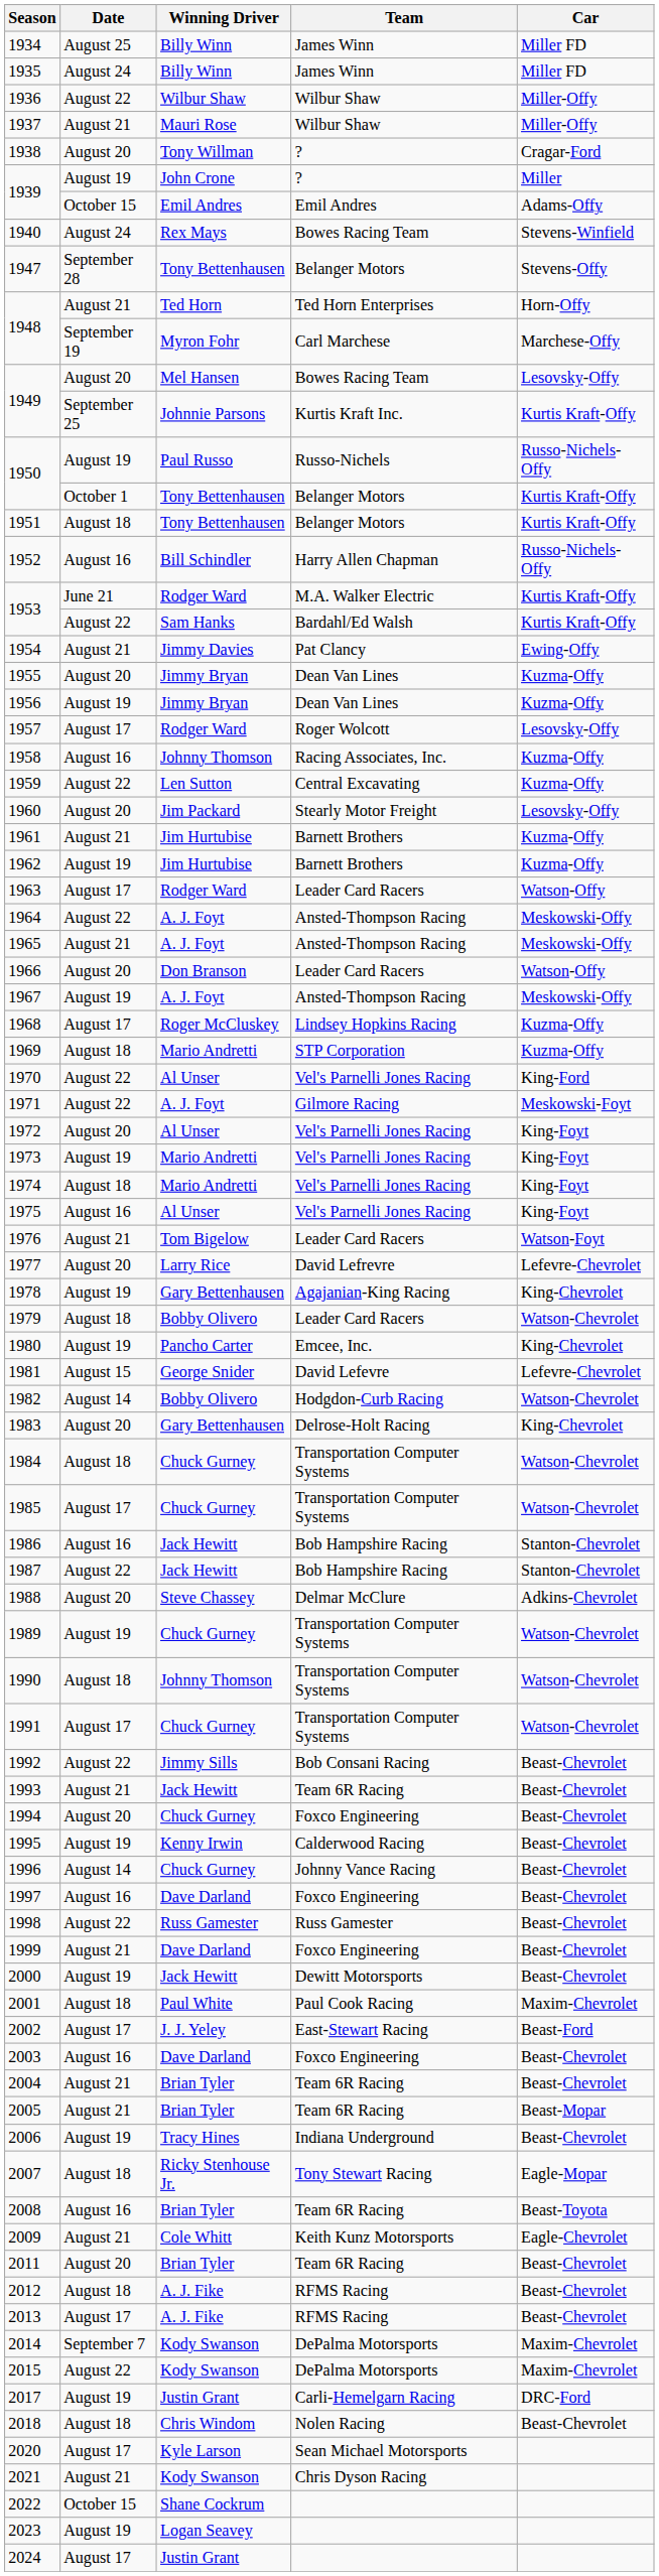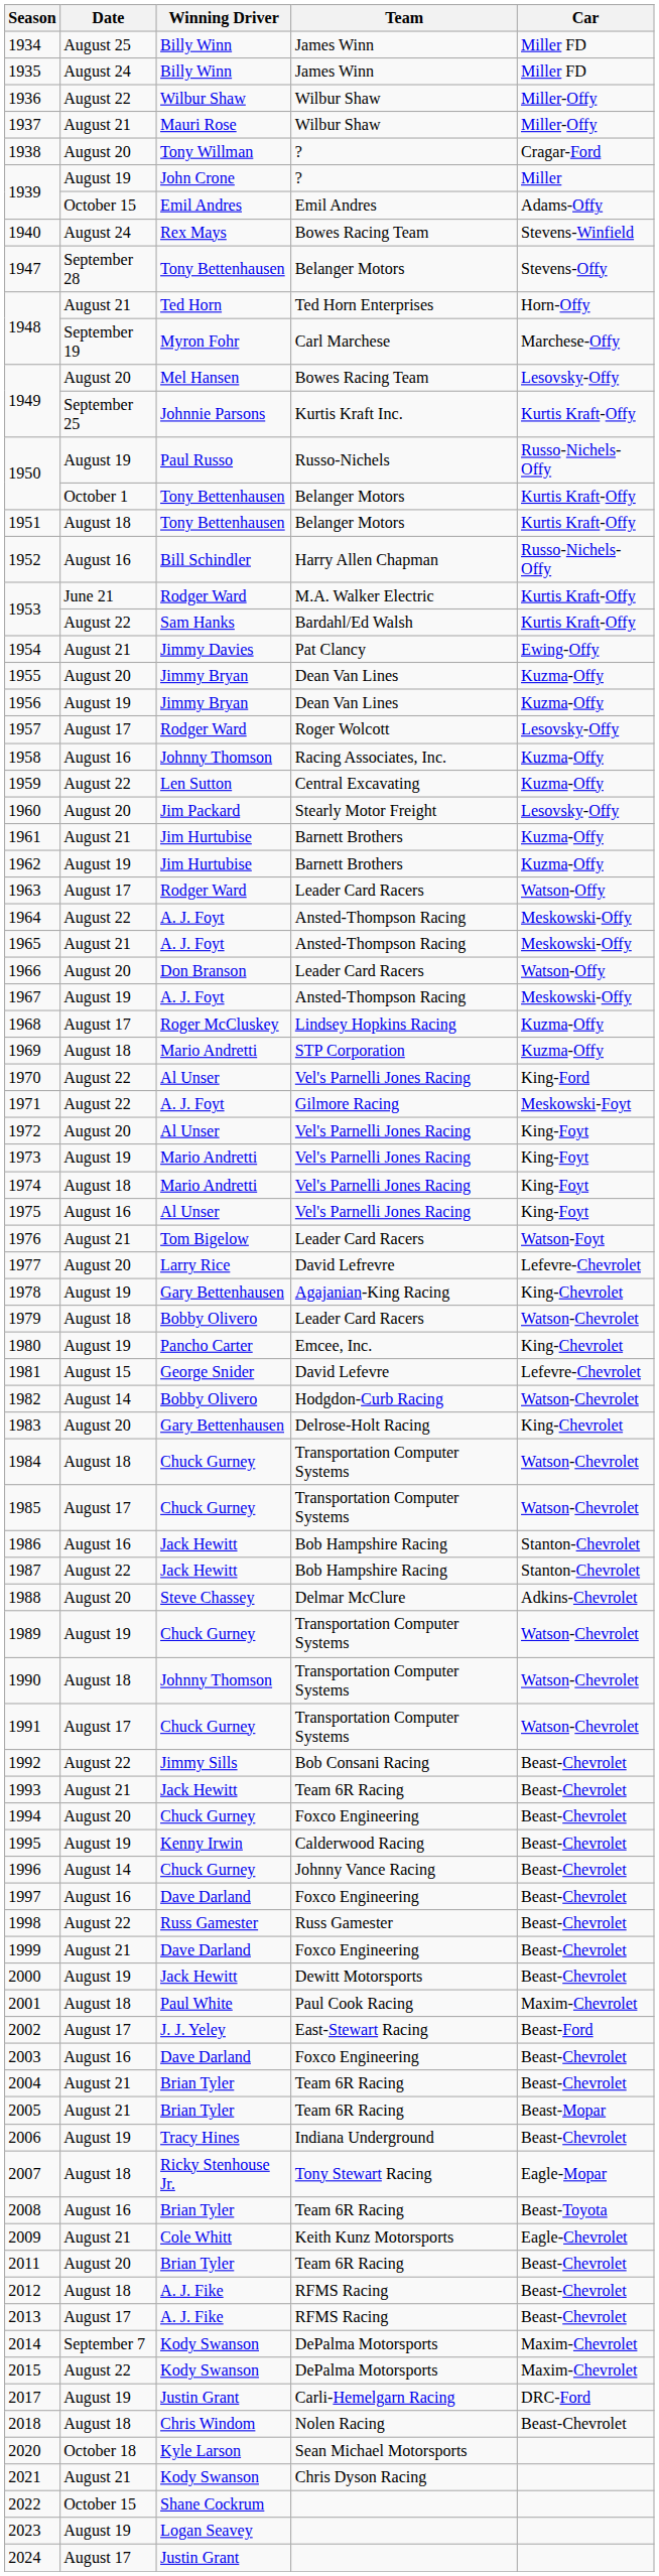 <table class="wikitable" style="font-size: 95%;">
 <tr>
 <th>Season</th>
 <th>Date</th>
 <th>Winning Driver</th>
 <th>Team</th>
 <th>Car</th>
 </tr>
 <tr>
 <td>1934</td>
 <td>August 25</td>
 <td><a href='#'>Billy Winn</a></td>
 <td>James Winn</td>
 <td><a href='#'>Miller</a> FD</td>
 </tr>
 <tr>
 <td>1935</td>
 <td>August 24</td>
 <td><a href='#'>Billy Winn</a></td>
 <td>James Winn</td>
 <td><a href='#'>Miller</a> FD</td>
 </tr>
 <tr>
 <td>1936</td>
 <td>August 22</td>
 <td><a href='#'>Wilbur Shaw</a></td>
 <td>Wilbur Shaw</td>
 <td><a href='#'>Miller</a>-<a href='#'>Offy</a></td>
 </tr>
 <tr>
 <td>1937</td>
 <td>August 21</td>
 <td><a href='#'>Mauri Rose</a></td>
 <td>Wilbur Shaw</td>
 <td><a href='#'>Miller</a>-<a href='#'>Offy</a></td>
 </tr>
 <tr>
 <td>1938</td>
 <td>August 20</td>
 <td><a href='#'>Tony Willman</a></td>
 <td>?</td>
 <td>Cragar-<a href='#'>Ford</a></td>
 </tr>
 <tr>
 <td rowspan=2>1939</td>
 <td>August 19</td>
 <td><a href='#'>John Crone</a></td>
 <td>?</td>
 <td><a href='#'>Miller</a></td>
 </tr>
 <tr>
 <td>October 15</td>
 <td><a href='#'>Emil Andres</a></td>
 <td>Emil Andres</td>
 <td>Adams-<a href='#'>Offy</a></td>
 </tr>
 <tr>
 <td>1940</td>
 <td>August 24</td>
 <td><a href='#'>Rex Mays</a></td>
 <td>Bowes Racing Team</td>
 <td>Stevens-<a href='#'>Winfield</a></td>
 </tr>
 <tr>
 <td>1947</td>
 <td>September 28</td>
 <td><a href='#'>Tony Bettenhausen</a></td>
 <td>Belanger Motors</td>
 <td>Stevens-<a href='#'>Offy</a></td>
 </tr>
 <tr>
 <td rowspan=2>1948</td>
 <td>August 21</td>
 <td><a href='#'>Ted Horn</a></td>
 <td>Ted Horn Enterprises</td>
 <td>Horn-<a href='#'>Offy</a></td>
 </tr>
 <tr>
 <td>September 19</td>
 <td><a href='#'>Myron Fohr</a></td>
 <td>Carl Marchese</td>
 <td>Marchese-<a href='#'>Offy</a></td>
 </tr>
 <tr>
 <td rowspan=2>1949</td>
 <td>August 20</td>
 <td><a href='#'>Mel Hansen</a></td>
 <td>Bowes Racing Team</td>
 <td><a href='#'>Lesovsky</a>-<a href='#'>Offy</a></td>
 </tr>
 <tr>
 <td>September 25</td>
 <td><a href='#'>Johnnie Parsons</a></td>
 <td>Kurtis Kraft Inc.</td>
 <td><a href='#'>Kurtis Kraft</a>-<a href='#'>Offy</a></td>
 </tr>
 <tr>
 <td rowspan=2>1950</td>
 <td>August 19</td>
 <td><a href='#'>Paul Russo</a></td>
 <td>Russo-Nichels</td>
 <td><a href='#'>Russo</a>-<a href='#'>Nichels</a>-<a href='#'>Offy</a></td>
 </tr>
 <tr>
 <td>October 1</td>
 <td><a href='#'>Tony Bettenhausen</a></td>
 <td>Belanger Motors</td>
 <td><a href='#'>Kurtis Kraft</a>-<a href='#'>Offy</a></td>
 </tr>
 <tr>
 <td>1951</td>
 <td>August 18</td>
 <td><a href='#'>Tony Bettenhausen</a></td>
 <td>Belanger Motors</td>
 <td><a href='#'>Kurtis Kraft</a>-<a href='#'>Offy</a></td>
 </tr>
 <tr>
 <td>1952</td>
 <td>August 16</td>
 <td><a href='#'>Bill Schindler</a></td>
 <td>Harry Allen Chapman</td>
 <td><a href='#'>Russo</a>-<a href='#'>Nichels</a>-<a href='#'>Offy</a></td>
 </tr>
 <tr>
 <td rowspan=2>1953</td>
 <td>June 21</td>
 <td><a href='#'>Rodger Ward</a></td>
 <td>M.A. Walker Electric</td>
 <td><a href='#'>Kurtis Kraft</a>-<a href='#'>Offy</a></td>
 </tr>
 <tr>
 <td>August 22</td>
 <td><a href='#'>Sam Hanks</a></td>
 <td>Bardahl/Ed Walsh</td>
 <td><a href='#'>Kurtis Kraft</a>-<a href='#'>Offy</a></td>
 </tr>
 <tr>
 <td>1954</td>
 <td>August 21</td>
 <td><a href='#'>Jimmy Davies</a></td>
 <td>Pat Clancy</td>
 <td><a href='#'>Ewing</a>-<a href='#'>Offy</a></td>
 </tr>
 <tr>
 <td>1955</td>
 <td>August 20</td>
 <td><a href='#'>Jimmy Bryan</a></td>
 <td>Dean Van Lines</td>
 <td><a href='#'>Kuzma</a>-<a href='#'>Offy</a></td>
 </tr>
 <tr>
 <td>1956</td>
 <td>August 19</td>
 <td><a href='#'>Jimmy Bryan</a></td>
 <td>Dean Van Lines</td>
 <td><a href='#'>Kuzma</a>-<a href='#'>Offy</a></td>
 </tr>
 <tr>
 <td>1957</td>
 <td>August 17</td>
 <td><a href='#'>Rodger Ward</a></td>
 <td>Roger Wolcott</td>
 <td><a href='#'>Lesovsky</a>-<a href='#'>Offy</a></td>
 </tr>
 <tr>
 <td>1958</td>
 <td>August 16</td>
 <td><a href='#'>Johnny Thomson</a></td>
 <td>Racing Associates, Inc.</td>
 <td><a href='#'>Kuzma</a>-<a href='#'>Offy</a></td>
 </tr>
 <tr>
 <td>1959</td>
 <td>August 22</td>
 <td><a href='#'>Len Sutton</a></td>
 <td>Central Excavating</td>
 <td><a href='#'>Kuzma</a>-<a href='#'>Offy</a></td>
 </tr>
 <tr>
 <td>1960</td>
 <td>August 20</td>
 <td><a href='#'>Jim Packard</a></td>
 <td>Stearly Motor Freight</td>
 <td><a href='#'>Lesovsky</a>-<a href='#'>Offy</a></td>
 </tr>
 <tr>
 <td>1961</td>
 <td>August 21</td>
 <td><a href='#'>Jim Hurtubise</a></td>
 <td>Barnett Brothers</td>
 <td><a href='#'>Kuzma</a>-<a href='#'>Offy</a></td>
 </tr>
 <tr>
 <td>1962</td>
 <td>August 19</td>
 <td><a href='#'>Jim Hurtubise</a></td>
 <td>Barnett Brothers</td>
 <td><a href='#'>Kuzma</a>-<a href='#'>Offy</a></td>
 </tr>
 <tr>
 <td>1963</td>
 <td>August 17</td>
 <td><a href='#'>Rodger Ward</a></td>
 <td>Leader Card Racers</td>
 <td><a href='#'>Watson</a>-<a href='#'>Offy</a></td>
 </tr>
 <tr>
 <td>1964</td>
 <td>August 22</td>
 <td><a href='#'>A. J. Foyt</a></td>
 <td>Ansted-Thompson Racing</td>
 <td><a href='#'>Meskowski</a>-<a href='#'>Offy</a></td>
 </tr>
 <tr>
 <td>1965</td>
 <td>August 21</td>
 <td><a href='#'>A. J. Foyt</a></td>
 <td>Ansted-Thompson Racing</td>
 <td><a href='#'>Meskowski</a>-<a href='#'>Offy</a></td>
 </tr>
 <tr>
 <td>1966</td>
 <td>August 20</td>
 <td><a href='#'>Don Branson</a></td>
 <td>Leader Card Racers</td>
 <td><a href='#'>Watson</a>-<a href='#'>Offy</a></td>
 </tr>
 <tr>
 <td>1967</td>
 <td>August 19</td>
 <td><a href='#'>A. J. Foyt</a></td>
 <td>Ansted-Thompson Racing</td>
 <td><a href='#'>Meskowski</a>-<a href='#'>Offy</a></td>
 </tr>
 <tr>
 <td>1968</td>
 <td>August 17</td>
 <td><a href='#'>Roger McCluskey</a></td>
 <td><a href='#'>Lindsey Hopkins Racing</a></td>
 <td><a href='#'>Kuzma</a>-<a href='#'>Offy</a></td>
 </tr>
 <tr>
 <td>1969</td>
 <td>August 18</td>
 <td><a href='#'>Mario Andretti</a></td>
 <td><a href='#'>STP Corporation</a></td>
 <td><a href='#'>Kuzma</a>-<a href='#'>Offy</a></td>
 </tr>
 <tr>
 <td>1970</td>
 <td>August 22</td>
 <td><a href='#'>Al Unser</a></td>
 <td><a href='#'>Vel's Parnelli Jones Racing</a></td>
 <td>King-<a href='#'>Ford</a></td>
 </tr>
 <tr>
 <td>1971</td>
 <td>August 22</td>
 <td><a href='#'>A. J. Foyt</a></td>
 <td><a href='#'>Gilmore Racing</a></td>
 <td><a href='#'>Meskowski</a>-<a href='#'>Foyt</a></td>
 </tr>
 <tr>
 <td>1972</td>
 <td>August 20</td>
 <td><a href='#'>Al Unser</a></td>
 <td><a href='#'>Vel's Parnelli Jones Racing</a></td>
 <td>King-<a href='#'>Foyt</a></td>
 </tr>
 <tr>
 <td>1973</td>
 <td>August 19</td>
 <td><a href='#'>Mario Andretti</a></td>
 <td><a href='#'>Vel's Parnelli Jones Racing</a></td>
 <td>King-<a href='#'>Foyt</a></td>
 </tr>
 <tr>
 <td>1974</td>
 <td>August 18</td>
 <td><a href='#'>Mario Andretti</a></td>
 <td><a href='#'>Vel's Parnelli Jones Racing</a></td>
 <td>King-<a href='#'>Foyt</a></td>
 </tr>
 <tr>
 <td>1975</td>
 <td>August 16</td>
 <td><a href='#'>Al Unser</a></td>
 <td><a href='#'>Vel's Parnelli Jones Racing</a></td>
 <td>King-<a href='#'>Foyt</a></td>
 </tr>
 <tr>
 <td>1976</td>
 <td>August 21</td>
 <td><a href='#'>Tom Bigelow</a></td>
 <td>Leader Card Racers</td>
 <td><a href='#'>Watson</a>-<a href='#'>Foyt</a></td>
 </tr>
 <tr>
 <td>1977</td>
 <td>August 20</td>
 <td><a href='#'>Larry Rice</a></td>
 <td>David Lefrevre</td>
 <td>Lefevre-<a href='#'>Chevrolet</a></td>
 </tr>
 <tr>
 <td>1978</td>
 <td>August 19</td>
 <td><a href='#'>Gary Bettenhausen</a></td>
 <td><a href='#'>Agajanian</a>-King Racing</td>
 <td>King-<a href='#'>Chevrolet</a></td>
 </tr>
 <tr>
 <td>1979</td>
 <td>August 18</td>
 <td><a href='#'>Bobby Olivero</a></td>
 <td>Leader Card Racers</td>
 <td><a href='#'>Watson</a>-<a href='#'>Chevrolet</a></td>
 </tr>
 <tr>
 <td>1980</td>
 <td>August 19</td>
 <td><a href='#'>Pancho Carter</a></td>
 <td>Emcee, Inc.</td>
 <td>King-<a href='#'>Chevrolet</a></td>
 </tr>
 <tr>
 <td>1981</td>
 <td>August 15</td>
 <td><a href='#'>George Snider</a></td>
 <td>David Lefevre</td>
 <td>Lefevre-<a href='#'>Chevrolet</a></td>
 </tr>
 <tr>
 <td>1982</td>
 <td>August 14</td>
 <td><a href='#'>Bobby Olivero</a></td>
 <td>Hodgdon-<a href='#'>Curb Racing</a></td>
 <td><a href='#'>Watson</a>-<a href='#'>Chevrolet</a></td>
 </tr>
 <tr>
 <td>1983</td>
 <td>August 20</td>
 <td><a href='#'>Gary Bettenhausen</a></td>
 <td>Delrose-Holt Racing</td>
 <td>King-<a href='#'>Chevrolet</a></td>
 </tr>
 <tr>
 <td>1984</td>
 <td>August 18</td>
 <td><a href='#'>Chuck Gurney</a></td>
 <td>Transportation Computer Systems</td>
 <td><a href='#'>Watson</a>-<a href='#'>Chevrolet</a></td>
 </tr>
 <tr>
 <td>1985</td>
 <td>August 17</td>
 <td><a href='#'>Chuck Gurney</a></td>
 <td>Transportation Computer Systems</td>
 <td><a href='#'>Watson</a>-<a href='#'>Chevrolet</a></td>
 </tr>
 <tr>
 <td>1986</td>
 <td>August 16</td>
 <td><a href='#'>Jack Hewitt</a></td>
 <td>Bob Hampshire Racing</td>
 <td>Stanton-<a href='#'>Chevrolet</a></td>
 </tr>
 <tr>
 <td>1987</td>
 <td>August 22</td>
 <td><a href='#'>Jack Hewitt</a></td>
 <td>Bob Hampshire Racing</td>
 <td>Stanton-<a href='#'>Chevrolet</a></td>
 </tr>
 <tr>
 <td>1988</td>
 <td>August 20</td>
 <td><a href='#'>Steve Chassey</a></td>
 <td>Delmar McClure</td>
 <td>Adkins-<a href='#'>Chevrolet</a></td>
 </tr>
 <tr>
 <td>1989</td>
 <td>August 19</td>
 <td><a href='#'>Chuck Gurney</a></td>
 <td>Transportation Computer Systems</td>
 <td><a href='#'>Watson</a>-<a href='#'>Chevrolet</a></td>
 </tr>
 <tr>
 <td>1990</td>
 <td>August 18</td>
 <td><a href='#'>Johnny Thomson</a></td>
 <td>Transportation Computer Systems</td>
 <td><a href='#'>Watson</a>-<a href='#'>Chevrolet</a></td>
 </tr>
 <tr>
 <td>1991</td>
 <td>August 17</td>
 <td><a href='#'>Chuck Gurney</a></td>
 <td>Transportation Computer Systems</td>
 <td><a href='#'>Watson</a>-<a href='#'>Chevrolet</a></td>
 </tr>
 <tr>
 <td>1992</td>
 <td>August 22</td>
 <td><a href='#'>Jimmy Sills</a></td>
 <td>Bob Consani Racing</td>
 <td>Beast-<a href='#'>Chevrolet</a></td>
 </tr>
 <tr>
 <td>1993</td>
 <td>August 21</td>
 <td><a href='#'>Jack Hewitt</a></td>
 <td>Team 6R Racing</td>
 <td>Beast-<a href='#'>Chevrolet</a></td>
 </tr>
 <tr>
 <td>1994</td>
 <td>August 20</td>
 <td><a href='#'>Chuck Gurney</a></td>
 <td>Foxco Engineering</td>
 <td>Beast-<a href='#'>Chevrolet</a></td>
 </tr>
 <tr>
 <td>1995</td>
 <td>August 19</td>
 <td><a href='#'>Kenny Irwin</a></td>
 <td>Calderwood Racing</td>
 <td>Beast-<a href='#'>Chevrolet</a></td>
 </tr>
 <tr>
 <td>1996</td>
 <td>August 14</td>
 <td><a href='#'>Chuck Gurney</a></td>
 <td>Johnny Vance Racing</td>
 <td>Beast-<a href='#'>Chevrolet</a></td>
 </tr>
 <tr>
 <td>1997</td>
 <td>August 16</td>
 <td><a href='#'>Dave Darland</a></td>
 <td>Foxco Engineering</td>
 <td>Beast-<a href='#'>Chevrolet</a></td>
 </tr>
 <tr>
 <td>1998</td>
 <td>August 22</td>
 <td><a href='#'>Russ Gamester</a></td>
 <td>Russ Gamester</td>
 <td>Beast-<a href='#'>Chevrolet</a></td>
 </tr>
 <tr>
 <td>1999</td>
 <td>August 21</td>
 <td><a href='#'>Dave Darland</a></td>
 <td>Foxco Engineering</td>
 <td>Beast-<a href='#'>Chevrolet</a></td>
 </tr>
 <tr>
 <td>2000</td>
 <td>August 19</td>
 <td><a href='#'>Jack Hewitt</a></td>
 <td>Dewitt Motorsports</td>
 <td>Beast-<a href='#'>Chevrolet</a></td>
 </tr>
 <tr>
 <td>2001</td>
 <td>August 18</td>
 <td><a href='#'>Paul White</a></td>
 <td>Paul Cook Racing</td>
 <td>Maxim-<a href='#'>Chevrolet</a></td>
 </tr>
 <tr>
 <td>2002</td>
 <td>August 17</td>
 <td><a href='#'>J. J. Yeley</a></td>
 <td>East-<a href='#'>Stewart</a> Racing</td>
 <td>Beast-<a href='#'>Ford</a></td>
 </tr>
 <tr>
 <td>2003</td>
 <td>August 16</td>
 <td><a href='#'>Dave Darland</a></td>
 <td>Foxco Engineering</td>
 <td>Beast-<a href='#'>Chevrolet</a></td>
 </tr>
 <tr>
 <td>2004</td>
 <td>August 21</td>
 <td><a href='#'>Brian Tyler</a></td>
 <td>Team 6R Racing</td>
 <td>Beast-<a href='#'>Chevrolet</a></td>
 </tr>
 <tr>
 <td>2005</td>
 <td>August 21</td>
 <td><a href='#'>Brian Tyler</a></td>
 <td>Team 6R Racing</td>
 <td>Beast-<a href='#'>Mopar</a></td>
 </tr>
 <tr>
 <td>2006</td>
 <td>August 19</td>
 <td><a href='#'>Tracy Hines</a></td>
 <td>Indiana Underground</td>
 <td>Beast-<a href='#'>Chevrolet</a></td>
 </tr>
 <tr>
 <td>2007</td>
 <td>August 18</td>
 <td><a href='#'>Ricky Stenhouse Jr.</a></td>
 <td><a href='#'>Tony Stewart</a> Racing</td>
 <td>Eagle-<a href='#'>Mopar</a></td>
 </tr>
 <tr>
 <td>2008</td>
 <td>August 16</td>
 <td><a href='#'>Brian Tyler</a></td>
 <td>Team 6R Racing</td>
 <td>Beast-<a href='#'>Toyota</a></td>
 </tr>
 <tr>
 <td>2009</td>
 <td>August 21</td>
 <td><a href='#'>Cole Whitt</a></td>
 <td>Keith Kunz Motorsports</td>
 <td>Eagle-<a href='#'>Chevrolet</a></td>
 </tr>
 <tr>
 <td>2011</td>
 <td>August 20</td>
 <td><a href='#'>Brian Tyler</a></td>
 <td>Team 6R Racing</td>
 <td>Beast-<a href='#'>Chevrolet</a></td>
 </tr>
 <tr>
 <td>2012</td>
 <td>August 18</td>
 <td><a href='#'>A. J. Fike</a></td>
 <td>RFMS Racing</td>
 <td>Beast-<a href='#'>Chevrolet</a></td>
 </tr>
 <tr>
 <td>2013</td>
 <td>August 17</td>
 <td><a href='#'>A. J. Fike</a></td>
 <td>RFMS Racing</td>
 <td>Beast-<a href='#'>Chevrolet</a></td>
 </tr>
 <tr>
 <td>2014</td>
 <td>September 7</td>
 <td><a href='#'>Kody Swanson</a></td>
 <td>DePalma Motorsports</td>
 <td>Maxim-<a href='#'>Chevrolet</a></td>
 </tr>
 <tr>
 <td>2015</td>
 <td>August 22</td>
 <td><a href='#'>Kody Swanson</a></td>
 <td>DePalma Motorsports</td>
 <td>Maxim-<a href='#'>Chevrolet</a></td>
 </tr>
 <tr>
 <td>2017</td>
 <td>August 19</td>
 <td><a href='#'>Justin Grant</a></td>
 <td>Carli-<a href='#'>Hemelgarn Racing</a></td>
 <td>DRC-<a href='#'>Ford</a></td>
 </tr>
 <tr>
 <td>2018</td>
 <td>August 18</td>
 <td><a href='#'>Chris Windom</a></td>
 <td>Nolen Racing</td>
 <td>Beast-Chevrolet</td>
 </tr>
 <tr>
 <td>2020</td>
-<td>August 17</td>
+<td>October 18</td>
 <td><a href='#'>Kyle Larson</a></td>
 <td>Sean Michael Motorsports</td>
 <td></td>
 </tr>
 <tr>
 <td>2021</td>
 <td>August 21</td>
 <td><a href='#'>Kody Swanson</a></td>
 <td>Chris Dyson Racing</td>
 <td></td>
 </tr>
 <tr>
 <td>2022</td>
 <td>October 15</td>
 <td><a href='#'>Shane Cockrum</a></td>
 <td></td>
 <td></td>
 </tr>
 <tr>
 <td>2023</td>
 <td>August 19</td>
 <td><a href='#'>Logan Seavey</a></td>
 <td></td>
 <td></td>
 </tr>
 <tr>
 <td>2024</td>
 <td>August 17</td>
 <td><a href='#'>Justin Grant</a></td>
 <td></td>
 <td></td>
 </tr>
 </table>
